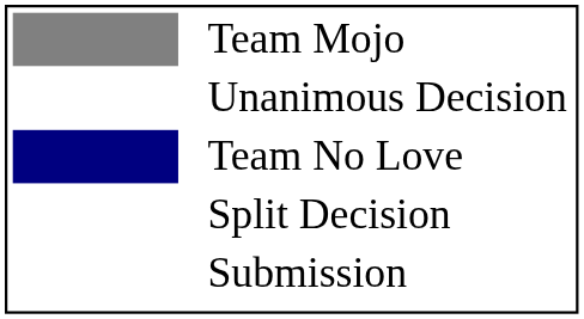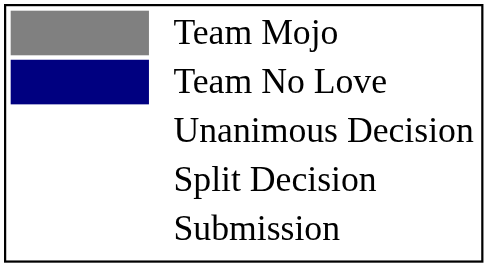 <table style="border:1px solid black;" align=left>
 <tr>
 <td style="background:grey; width:40px;"></td>
 <td> </td>
 <td>Team Mojo</td>
 </tr>
 <tr>
+<td style="background:navy; width:40px;"></td>
+<td> </td>
+<td>Team No Love</td>
+</tr>
+<tr>
 <td style="width:60px;"></td>
 <td> </td>
 <td>Unanimous Decision</td>
-</tr>
-<tr>
-<td style="background:navy; width:40px;"></td>
-<td> </td>
-<td>Team No Love</td>
 </tr>
 <tr>
 <td style="width:60px;"></td>
 <td> </td>
 <td>Split Decision</td>
 </tr>
 <tr>
 <td style="width:60px;"></td>
 <td> </td>
 <td>Submission</td>
 </tr>
 <tr>
 </tr>
 </table>
